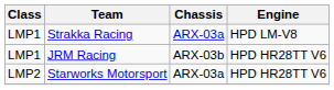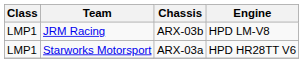 <table class="wikitable" style="font-size: 85%;">
 <tr>
 <th>Class</th>
 <th>Team</th>
 <th>Chassis</th>
 <th>Engine</th>
 </tr>
 <tr>
 <td>LMP1</td>
-<td><a href='#'>Strakka Racing</a></td>
-<td><a href='#'>ARX-03a</a></td>
+<td><a href='#'>JRM Racing</a></td>
+<td>ARX-03b</td>
 <td>HPD LM-V8</td>
 </tr>
 <tr>
 <td>LMP1</td>
-<td><a href='#'>JRM Racing</a></td>
-<td>ARX-03b</td>
-<td>HPD HR28TT V6</td>
-</tr>
-<tr>
-<td>LMP2</td>
 <td><a href='#'>Starworks Motorsport</a></td>
 <td>ARX-03a</td>
 <td>HPD HR28TT V6</td>
 </tr>
 <tr>
 </tr>
 </table>
